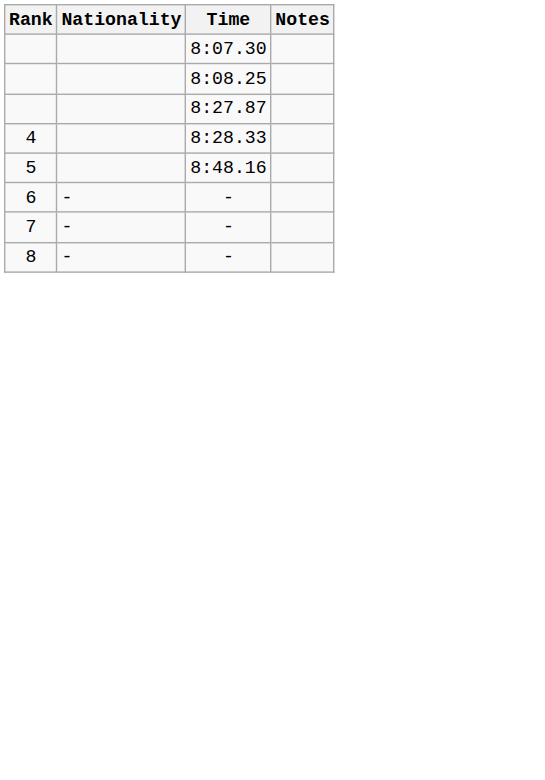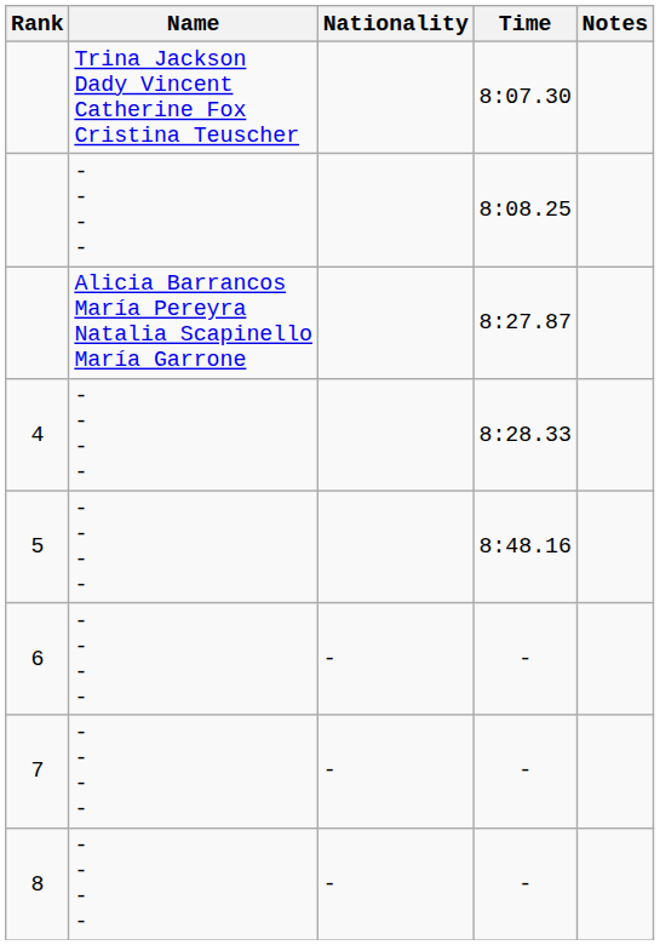 <table class="wikitable sortable" style="text-align:center">
 <tr>
 <th>Rank</th>
+<th>Name</th>
 <th>Nationality</th>
 <th>Time</th>
 <th>Notes</th>
 </tr>
 <tr>
 <td></td>
+<td align=left><a href='#'>Trina Jackson</a> <br> <a href='#'>Dady Vincent</a> <br> <a href='#'>Catherine Fox</a> <br> <a href='#'>Cristina Teuscher</a></td>
 <td align=left></td>
 <td>8:07.30</td>
 <td></td>
 </tr>
 <tr>
 <td></td>
+<td align=left>- <br> - <br> - <br> -</td>
 <td align=left></td>
 <td>8:08.25</td>
 <td></td>
 </tr>
 <tr>
 <td></td>
+<td align=left><a href='#'>Alicia Barrancos</a> <br> <a href='#'>María Pereyra</a> <br> <a href='#'>Natalia Scapinello</a> <br> <a href='#'>María Garrone</a></td>
 <td align=left></td>
 <td>8:27.87</td>
 <td></td>
 </tr>
 <tr>
 <td>4</td>
+<td align=left>- <br> - <br> - <br> -</td>
 <td align=left></td>
 <td>8:28.33</td>
 <td></td>
 </tr>
 <tr>
 <td>5</td>
+<td align=left>- <br> - <br> - <br> -</td>
 <td align=left></td>
 <td>8:48.16</td>
 <td></td>
 </tr>
 <tr>
 <td>6</td>
+<td align=left>- <br> - <br> - <br> -</td>
 <td align=left>-</td>
 <td>-</td>
 <td></td>
 </tr>
 <tr>
 <td>7</td>
+<td align=left>- <br> - <br> - <br> -</td>
 <td align=left>-</td>
 <td>-</td>
 <td></td>
 </tr>
 <tr>
 <td>8</td>
+<td align=left>- <br> - <br> - <br> -</td>
 <td align=left>-</td>
 <td>-</td>
 <td></td>
 </tr>
 </table>
